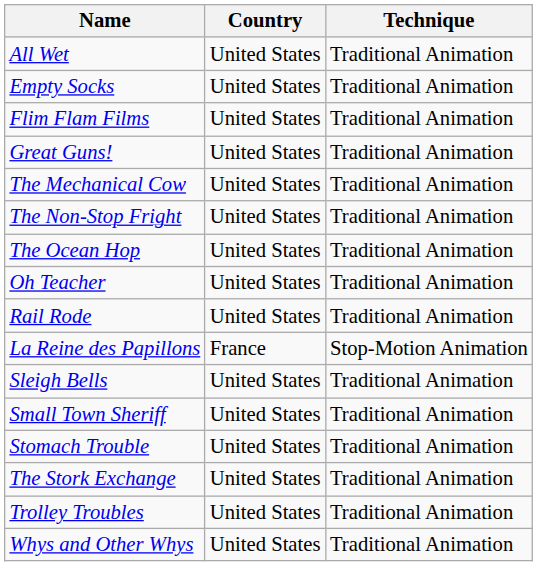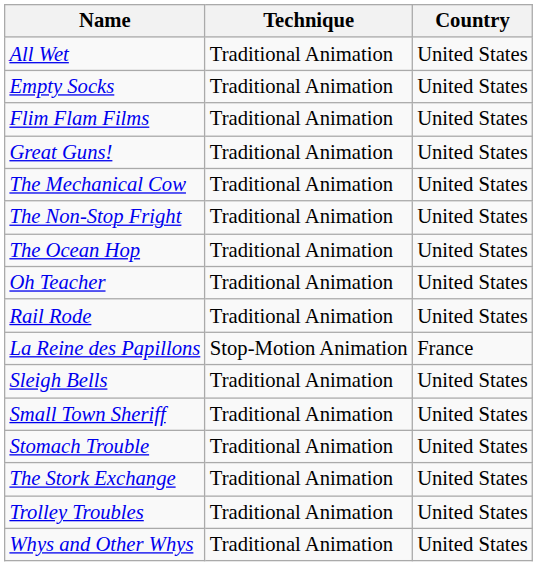 <table class="wikitable sortable">
 <tr>
 <th>Name</th>
+<th>Technique</th>
 <th>Country</th>
-<th>Technique</th>
 </tr>
 <tr>
 <td><em><a href='#'>All Wet</a></em></td>
+<td>Traditional Animation</td>
 <td>United States</td>
-<td>Traditional Animation</td>
 </tr>
 <tr>
 <td><em><a href='#'>Empty Socks</a></em></td>
+<td>Traditional Animation</td>
 <td>United States</td>
-<td>Traditional Animation</td>
 </tr>
 <tr>
 <td><em><a href='#'>Flim Flam Films</a></em></td>
+<td>Traditional Animation</td>
 <td>United States</td>
-<td>Traditional Animation</td>
 </tr>
 <tr>
 <td><em><a href='#'>Great Guns!</a></em></td>
+<td>Traditional Animation</td>
 <td>United States</td>
-<td>Traditional Animation</td>
 </tr>
 <tr>
 <td><em><a href='#'>The Mechanical Cow</a></em></td>
+<td>Traditional Animation</td>
 <td>United States</td>
-<td>Traditional Animation</td>
 </tr>
 <tr>
 <td><em><a href='#'>The Non-Stop Fright</a></em></td>
+<td>Traditional Animation</td>
 <td>United States</td>
-<td>Traditional Animation</td>
 </tr>
 <tr>
 <td><em><a href='#'>The Ocean Hop</a></em></td>
+<td>Traditional Animation</td>
 <td>United States</td>
-<td>Traditional Animation</td>
 </tr>
 <tr>
 <td><em><a href='#'>Oh Teacher</a></em></td>
+<td>Traditional Animation</td>
 <td>United States</td>
-<td>Traditional Animation</td>
 </tr>
 <tr>
 <td><em><a href='#'>Rail Rode</a></em></td>
+<td>Traditional Animation</td>
 <td>United States</td>
-<td>Traditional Animation</td>
 </tr>
 <tr>
 <td><em><a href='#'>La Reine des Papillons</a></em></td>
+<td>Stop-Motion Animation</td>
 <td>France</td>
-<td>Stop-Motion Animation</td>
 </tr>
 <tr>
 <td><em><a href='#'>Sleigh Bells</a></em></td>
+<td>Traditional Animation</td>
 <td>United States</td>
-<td>Traditional Animation</td>
 </tr>
 <tr>
 <td><em><a href='#'>Small Town Sheriff</a></em></td>
+<td>Traditional Animation</td>
 <td>United States</td>
-<td>Traditional Animation</td>
 </tr>
 <tr>
 <td><em><a href='#'>Stomach Trouble</a></em></td>
+<td>Traditional Animation</td>
 <td>United States</td>
-<td>Traditional Animation</td>
 </tr>
 <tr>
 <td><em><a href='#'>The Stork Exchange</a></em></td>
+<td>Traditional Animation</td>
 <td>United States</td>
-<td>Traditional Animation</td>
 </tr>
 <tr>
 <td><em><a href='#'>Trolley Troubles</a></em></td>
+<td>Traditional Animation</td>
 <td>United States</td>
-<td>Traditional Animation</td>
 </tr>
 <tr>
 <td><em><a href='#'>Whys and Other Whys</a></em></td>
+<td>Traditional Animation</td>
 <td>United States</td>
-<td>Traditional Animation</td>
 </tr>
 </table>
